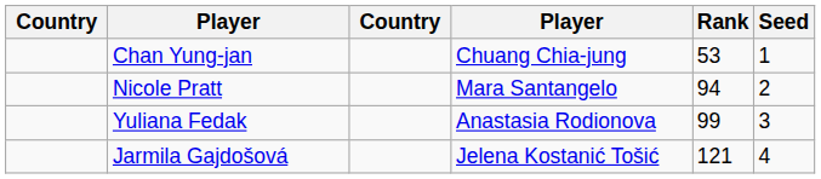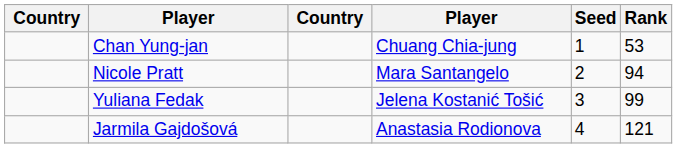 <table class="sortable wikitable">
 <tr>
 <th width="70">Country</th>
 <th width="175">Player</th>
 <th width="70">Country</th>
 <th width="175">Player</th>
+<th>Seed</th>
 <th>Rank</th>
-<th>Seed</th>
 </tr>
 <tr>
 <td></td>
 <td><a href='#'>Chan Yung-jan</a></td>
 <td></td>
 <td><a href='#'>Chuang Chia-jung</a></td>
+<td>1</td>
 <td>53</td>
-<td>1</td>
 </tr>
 <tr>
 <td></td>
 <td><a href='#'>Nicole Pratt</a></td>
 <td></td>
 <td><a href='#'>Mara Santangelo</a></td>
+<td>2</td>
 <td>94</td>
-<td>2</td>
 </tr>
 <tr>
 <td></td>
 <td><a href='#'>Yuliana Fedak</a></td>
 <td></td>
-<td><a href='#'>Anastasia Rodionova</a></td>
+<td><a href='#'>Jelena Kostanić Tošić</a></td>
+<td>3</td>
 <td>99</td>
-<td>3</td>
 </tr>
 <tr>
 <td></td>
 <td><a href='#'>Jarmila Gajdošová</a></td>
 <td></td>
-<td><a href='#'>Jelena Kostanić Tošić</a></td>
+<td><a href='#'>Anastasia Rodionova</a></td>
+<td>4</td>
 <td>121</td>
-<td>4</td>
 </tr>
 </table>
